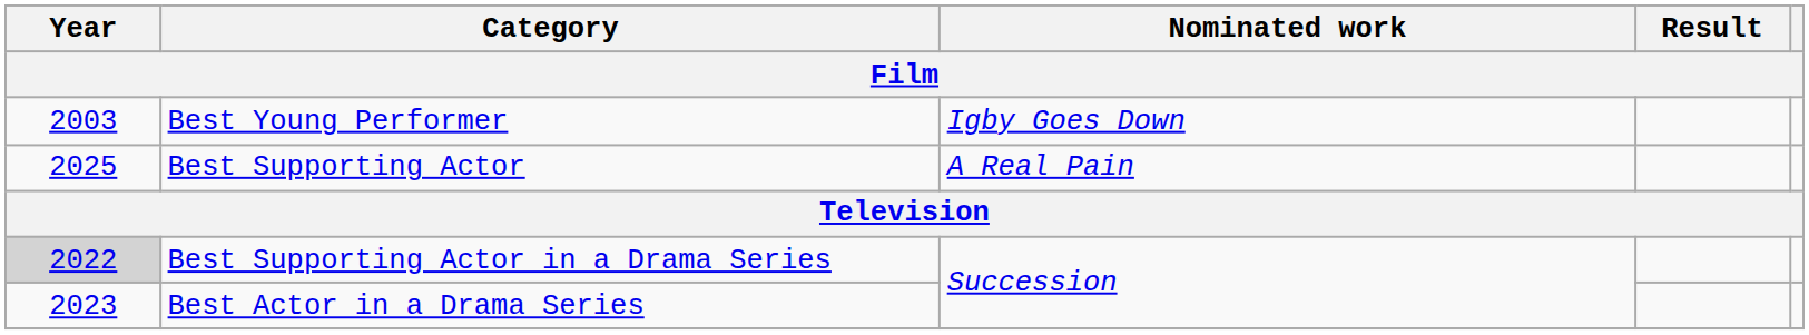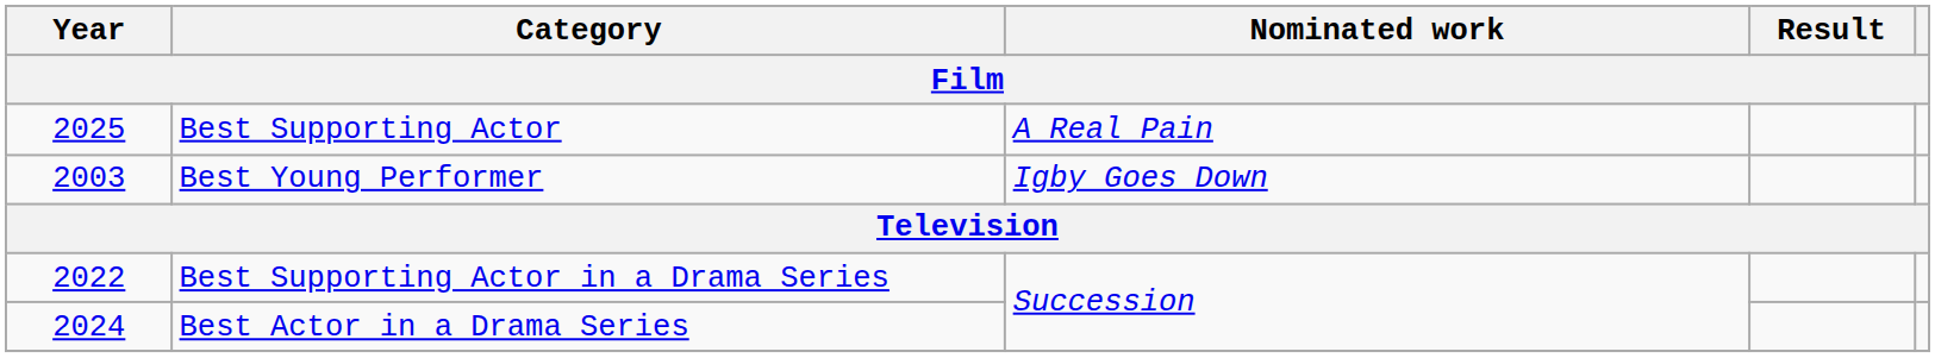 <table class=wikitable>
 <tr>
 <th scope="col" style="width:5em;">Year</th>
 <th scope="col" style="width:27em;">Category</th>
 <th scope="col" style="width:24em;">Nominated work</th>
 <th scope="col" style="width:5em;">Result</th>
 <th></th>
 </tr>
 <tr>
 <th colspan="5" style="text-align:center;"><a href='#'>Film</a></th>
 </tr>
 <tr>
+<td align="center"><a href='#'>2025</a></td>
+<td><a href='#'>Best Supporting Actor</a></td>
+<td><em><a href='#'>A Real Pain</a></em></td>
+<td></td>
+<td align="center"></td>
+</tr>
+<tr>
 <td align="center"><a href='#'>2003</a></td>
 <td><a href='#'>Best Young Performer</a></td>
 <td><em><a href='#'>Igby Goes Down</a></em></td>
 <td></td>
 <td align="center"></td>
 </tr>
 <tr>
-<td align="center"><a href='#'>2025</a></td>
-<td><a href='#'>Best Supporting Actor</a></td>
-<td><em><a href='#'>A Real Pain</a></em></td>
-<td></td>
-<td align="center"></td>
-</tr>
-<tr>
 <th colspan="5" style="text-align:center;"><a href='#'>Television</a></th>
 </tr>
 <tr>
-<td align="center" style="background: lightgrey;"><a href='#'>2022</a></td>
+<td align="center"><a href='#'>2022</a></td>
 <td><a href='#'>Best Supporting Actor in a Drama Series</a></td>
 <td rowspan="2"><em><a href='#'>Succession</a></em></td>
 <td></td>
 <td align="center"></td>
 </tr>
 <tr>
-<td align="center"><a href='#'>2023</a></td>
+<td align="center"><a href='#'>2024</a></td>
 <td><a href='#'>Best Actor in a Drama Series</a></td>
 <td></td>
 <td align="center"></td>
 </tr>
 <tr>
 </tr>
 </table>
